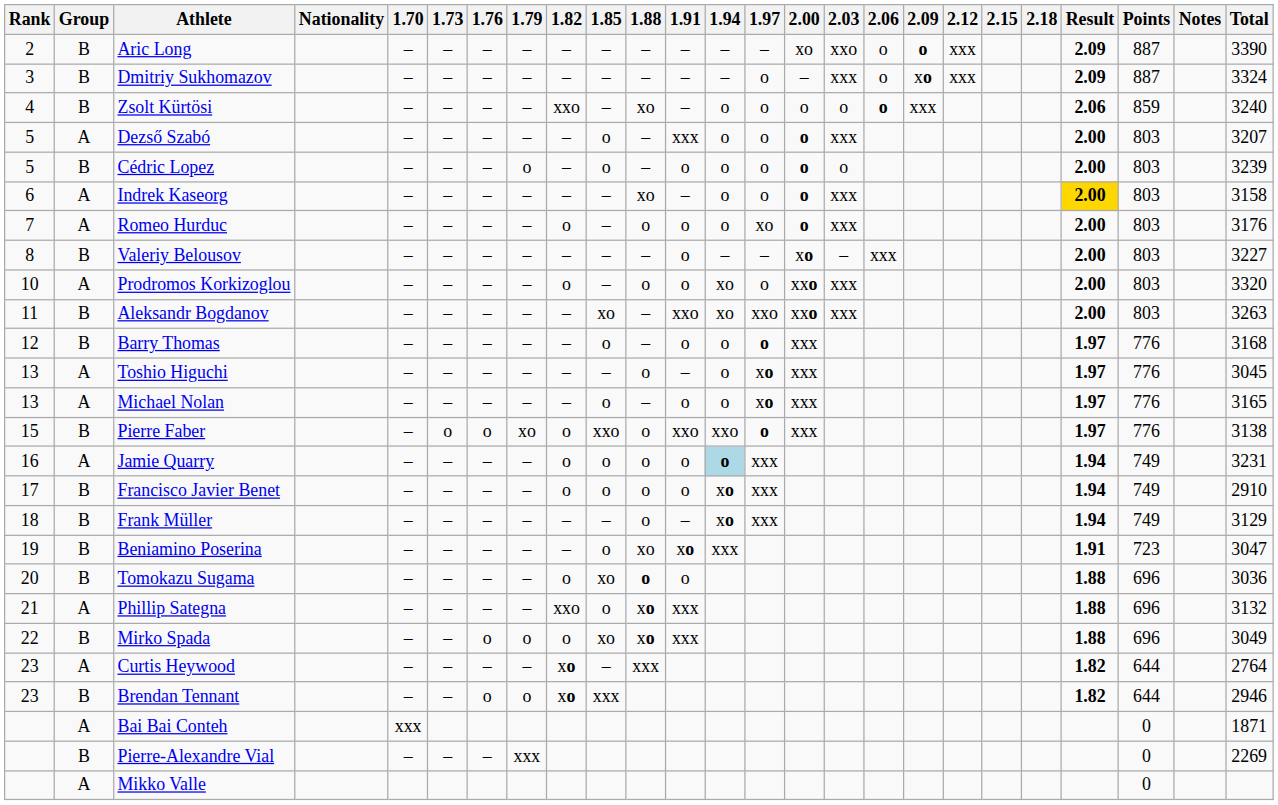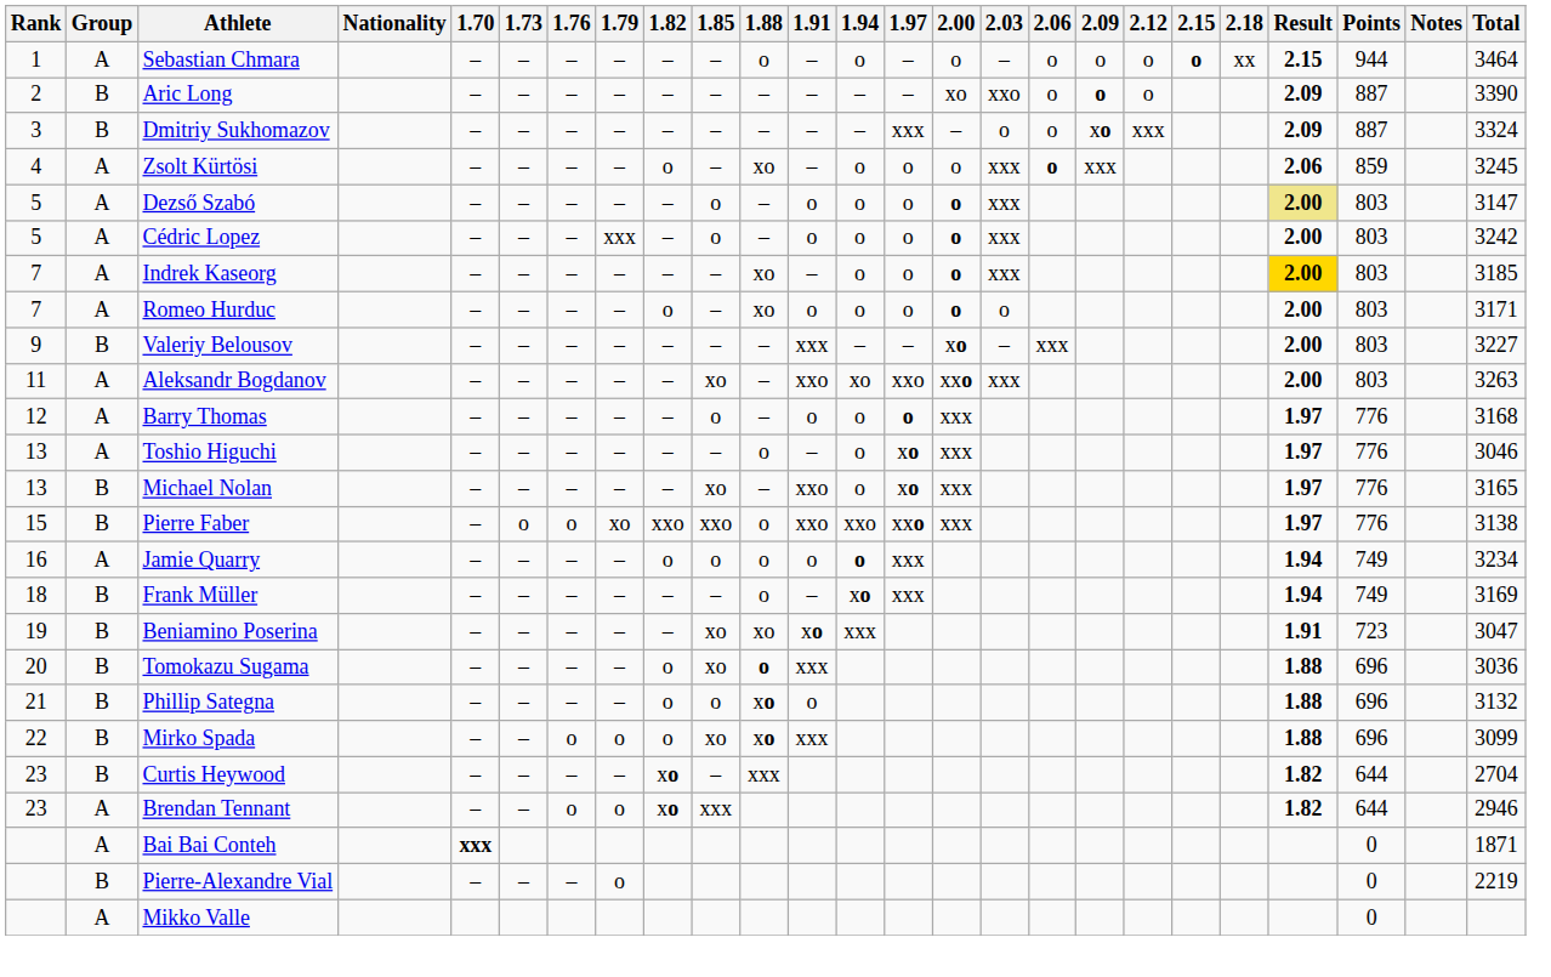 <table class="wikitable sortable" style="text-align:center;font-size:90%">
 <tr>
 <th>Rank</th>
 <th>Group</th>
 <th>Athlete</th>
 <th>Nationality</th>
 <th>1.70</th>
 <th>1.73</th>
 <th>1.76</th>
 <th>1.79</th>
 <th>1.82</th>
 <th>1.85</th>
 <th>1.88</th>
 <th>1.91</th>
 <th>1.94</th>
 <th>1.97</th>
 <th>2.00</th>
 <th>2.03</th>
 <th>2.06</th>
 <th>2.09</th>
 <th>2.12</th>
 <th>2.15</th>
 <th>2.18</th>
 <th>Result</th>
 <th>Points</th>
 <th>Notes</th>
 <th>Total</th>
 </tr>
 <tr>
+<td>1</td>
+<td>A</td>
+<td align="left"><a href='#'>Sebastian Chmara</a></td>
+<td align=left></td>
+<td>–</td>
+<td>–</td>
+<td>–</td>
+<td>–</td>
+<td>–</td>
+<td>–</td>
+<td>o</td>
+<td>–</td>
+<td>o</td>
+<td>–</td>
+<td>o</td>
+<td>–</td>
+<td>o</td>
+<td>o</td>
+<td>o</td>
+<td><strong>o</strong></td>
+<td>xx</td>
+<td><strong>2.15</strong></td>
+<td>944</td>
+<td></td>
+<td>3464</td>
+</tr>
+<tr>
 <td>2</td>
 <td>B</td>
 <td align="left"><a href='#'>Aric Long</a></td>
 <td align=left></td>
 <td>–</td>
 <td>–</td>
 <td>–</td>
 <td>–</td>
 <td>–</td>
 <td>–</td>
 <td>–</td>
 <td>–</td>
 <td>–</td>
 <td>–</td>
 <td>xo</td>
 <td>xxo</td>
 <td>o</td>
 <td><strong>o</strong></td>
-<td>xxx</td>
+<td>o</td>
 <td></td>
 <td></td>
 <td><strong>2.09</strong></td>
 <td>887</td>
 <td></td>
 <td>3390</td>
 </tr>
 <tr>
 <td>3</td>
 <td>B</td>
 <td align="left"><a href='#'>Dmitriy Sukhomazov</a></td>
 <td align=left></td>
 <td>–</td>
 <td>–</td>
 <td>–</td>
 <td>–</td>
 <td>–</td>
 <td>–</td>
 <td>–</td>
 <td>–</td>
 <td>–</td>
+<td>xxx</td>
+<td>–</td>
 <td>o</td>
-<td>–</td>
-<td>xxx</td>
 <td>o</td>
 <td>x<strong>o</strong></td>
 <td>xxx</td>
 <td></td>
 <td></td>
 <td><strong>2.09</strong></td>
 <td>887</td>
 <td></td>
 <td>3324</td>
 </tr>
 <tr>
 <td>4</td>
-<td>B</td>
+<td>A</td>
 <td align="left"><a href='#'>Zsolt Kürtösi</a></td>
 <td align=left></td>
 <td>–</td>
 <td>–</td>
 <td>–</td>
 <td>–</td>
-<td>xxo</td>
+<td>o</td>
 <td>–</td>
 <td>xo</td>
 <td>–</td>
 <td>o</td>
 <td>o</td>
 <td>o</td>
-<td>o</td>
+<td>xxx</td>
 <td><strong>o</strong></td>
 <td>xxx</td>
 <td></td>
 <td></td>
 <td></td>
 <td><strong>2.06</strong></td>
 <td>859</td>
 <td></td>
-<td>3240</td>
+<td>3245</td>
 </tr>
 <tr>
 <td>5</td>
 <td>A</td>
 <td align="left"><a href='#'>Dezső Szabó</a></td>
 <td align=left></td>
 <td>–</td>
 <td>–</td>
 <td>–</td>
 <td>–</td>
 <td>–</td>
 <td>o</td>
 <td>–</td>
+<td>o</td>
+<td>o</td>
+<td>o</td>
+<td><strong>o</strong></td>
 <td>xxx</td>
+<td></td>
+<td></td>
+<td></td>
+<td></td>
+<td></td>
+<td style="background: khaki;"><strong>2.00</strong></td>
+<td>803</td>
+<td></td>
+<td>3147</td>
+</tr>
+<tr>
+<td>5</td>
+<td>A</td>
+<td align="left"><a href='#'>Cédric Lopez</a></td>
+<td align=left></td>
+<td>–</td>
+<td>–</td>
+<td>–</td>
+<td>xxx</td>
+<td>–</td>
+<td>o</td>
+<td>–</td>
+<td>o</td>
 <td>o</td>
 <td>o</td>
 <td><strong>o</strong></td>
 <td>xxx</td>
 <td></td>
 <td></td>
 <td></td>
 <td></td>
 <td></td>
 <td><strong>2.00</strong></td>
 <td>803</td>
 <td></td>
-<td>3207</td>
+<td>3242</td>
 </tr>
 <tr>
-<td>5</td>
-<td>B</td>
-<td align="left"><a href='#'>Cédric Lopez</a></td>
-<td align=left></td>
-<td>–</td>
-<td>–</td>
-<td>–</td>
-<td>o</td>
-<td>–</td>
-<td>o</td>
-<td>–</td>
-<td>o</td>
-<td>o</td>
-<td>o</td>
-<td><strong>o</strong></td>
-<td>o</td>
-<td></td>
-<td></td>
-<td></td>
-<td></td>
-<td></td>
-<td><strong>2.00</strong></td>
-<td>803</td>
-<td></td>
-<td>3239</td>
-</tr>
-<tr>
-<td>6</td>
+<td>7</td>
 <td>A</td>
 <td align="left"><a href='#'>Indrek Kaseorg</a></td>
 <td align=left></td>
 <td>–</td>
 <td>–</td>
 <td>–</td>
 <td>–</td>
 <td>–</td>
 <td>–</td>
 <td>xo</td>
 <td>–</td>
 <td>o</td>
 <td>o</td>
 <td><strong>o</strong></td>
 <td>xxx</td>
 <td></td>
 <td></td>
 <td></td>
 <td></td>
 <td></td>
 <td style="background: gold;"><strong>2.00</strong></td>
 <td>803</td>
 <td></td>
-<td>3158</td>
+<td>3185</td>
 </tr>
 <tr>
 <td>7</td>
 <td>A</td>
 <td align="left"><a href='#'>Romeo Hurduc</a></td>
 <td align=left></td>
 <td>–</td>
 <td>–</td>
 <td>–</td>
 <td>–</td>
 <td>o</td>
 <td>–</td>
+<td>xo</td>
 <td>o</td>
 <td>o</td>
 <td>o</td>
-<td>xo</td>
 <td><strong>o</strong></td>
-<td>xxx</td>
+<td>o</td>
 <td></td>
 <td></td>
 <td></td>
 <td></td>
 <td></td>
 <td><strong>2.00</strong></td>
 <td>803</td>
 <td></td>
-<td>3176</td>
+<td>3171</td>
 </tr>
 <tr>
-<td>8</td>
+<td>9</td>
 <td>B</td>
 <td align="left"><a href='#'>Valeriy Belousov</a></td>
 <td align=left></td>
 <td>–</td>
 <td>–</td>
 <td>–</td>
 <td>–</td>
 <td>–</td>
 <td>–</td>
 <td>–</td>
-<td>o</td>
+<td>xxx</td>
 <td>–</td>
 <td>–</td>
 <td>x<strong>o</strong></td>
 <td>–</td>
 <td>xxx</td>
 <td></td>
 <td></td>
 <td></td>
 <td></td>
 <td><strong>2.00</strong></td>
 <td>803</td>
 <td></td>
 <td>3227</td>
 </tr>
 <tr>
-<td>10</td>
+<td>11</td>
 <td>A</td>
-<td align="left"><a href='#'>Prodromos Korkizoglou</a></td>
-<td align=left></td>
-<td>–</td>
-<td>–</td>
-<td>–</td>
-<td>–</td>
-<td>o</td>
-<td>–</td>
-<td>o</td>
-<td>o</td>
-<td>xo</td>
-<td>o</td>
-<td>xx<strong>o</strong></td>
-<td>xxx</td>
-<td></td>
-<td></td>
-<td></td>
-<td></td>
-<td></td>
-<td><strong>2.00</strong></td>
-<td>803</td>
-<td></td>
-<td>3320</td>
-</tr>
-<tr>
-<td>11</td>
-<td>B</td>
 <td align="left"><a href='#'>Aleksandr Bogdanov</a></td>
 <td align=left></td>
 <td>–</td>
 <td>–</td>
 <td>–</td>
 <td>–</td>
 <td>–</td>
 <td>xo</td>
 <td>–</td>
 <td>xxo</td>
 <td>xo</td>
 <td>xxo</td>
 <td>xx<strong>o</strong></td>
 <td>xxx</td>
 <td></td>
 <td></td>
 <td></td>
 <td></td>
 <td></td>
 <td><strong>2.00</strong></td>
 <td>803</td>
 <td></td>
 <td>3263</td>
 </tr>
 <tr>
 <td>12</td>
-<td>B</td>
+<td>A</td>
 <td align="left"><a href='#'>Barry Thomas</a></td>
 <td align=left></td>
 <td>–</td>
 <td>–</td>
 <td>–</td>
 <td>–</td>
 <td>–</td>
 <td>o</td>
 <td>–</td>
 <td>o</td>
 <td>o</td>
 <td><strong>o</strong></td>
 <td>xxx</td>
 <td></td>
 <td></td>
 <td></td>
 <td></td>
 <td></td>
 <td></td>
 <td><strong>1.97</strong></td>
 <td>776</td>
 <td></td>
 <td>3168</td>
 </tr>
 <tr>
 <td>13</td>
 <td>A</td>
 <td align="left"><a href='#'>Toshio Higuchi</a></td>
 <td align=left></td>
 <td>–</td>
 <td>–</td>
 <td>–</td>
 <td>–</td>
 <td>–</td>
 <td>–</td>
 <td>o</td>
 <td>–</td>
 <td>o</td>
 <td>x<strong>o</strong></td>
 <td>xxx</td>
 <td></td>
 <td></td>
 <td></td>
 <td></td>
 <td></td>
 <td></td>
 <td><strong>1.97</strong></td>
 <td>776</td>
 <td></td>
-<td>3045</td>
+<td>3046</td>
 </tr>
 <tr>
 <td>13</td>
-<td>A</td>
+<td>B</td>
 <td align="left"><a href='#'>Michael Nolan</a></td>
 <td align=left></td>
 <td>–</td>
 <td>–</td>
 <td>–</td>
 <td>–</td>
 <td>–</td>
-<td>o</td>
+<td>xo</td>
 <td>–</td>
-<td>o</td>
+<td>xxo</td>
 <td>o</td>
 <td>x<strong>o</strong></td>
 <td>xxx</td>
 <td></td>
 <td></td>
 <td></td>
 <td></td>
 <td></td>
 <td></td>
 <td><strong>1.97</strong></td>
 <td>776</td>
 <td></td>
 <td>3165</td>
 </tr>
 <tr>
 <td>15</td>
 <td>B</td>
 <td align="left"><a href='#'>Pierre Faber</a></td>
 <td align=left></td>
 <td>–</td>
 <td>o</td>
 <td>o</td>
 <td>xo</td>
-<td>o</td>
+<td>xxo</td>
 <td>xxo</td>
 <td>o</td>
 <td>xxo</td>
 <td>xxo</td>
-<td><strong>o</strong></td>
+<td>xx<strong>o</strong></td>
 <td>xxx</td>
 <td></td>
 <td></td>
 <td></td>
 <td></td>
 <td></td>
 <td></td>
 <td><strong>1.97</strong></td>
 <td>776</td>
 <td></td>
 <td>3138</td>
 </tr>
 <tr>
 <td>16</td>
 <td>A</td>
 <td align="left"><a href='#'>Jamie Quarry</a></td>
 <td align=left></td>
 <td>–</td>
 <td>–</td>
 <td>–</td>
 <td>–</td>
 <td>o</td>
 <td>o</td>
 <td>o</td>
 <td>o</td>
-<td style="background: lightblue;"><strong>o</strong></td>
+<td><strong>o</strong></td>
 <td>xxx</td>
 <td></td>
 <td></td>
 <td></td>
 <td></td>
 <td></td>
 <td></td>
 <td></td>
 <td><strong>1.94</strong></td>
 <td>749</td>
 <td></td>
-<td>3231</td>
-</tr>
-<tr>
-<td>17</td>
-<td>B</td>
-<td align="left"><a href='#'>Francisco Javier Benet</a></td>
-<td align=left></td>
-<td>–</td>
-<td>–</td>
-<td>–</td>
-<td>–</td>
-<td>o</td>
-<td>o</td>
-<td>o</td>
-<td>o</td>
-<td>x<strong>o</strong></td>
-<td>xxx</td>
-<td></td>
-<td></td>
-<td></td>
-<td></td>
-<td></td>
-<td></td>
-<td></td>
-<td><strong>1.94</strong></td>
-<td>749</td>
-<td></td>
-<td>2910</td>
+<td>3234</td>
 </tr>
 <tr>
 <td>18</td>
 <td>B</td>
 <td align="left"><a href='#'>Frank Müller</a></td>
 <td align=left></td>
 <td>–</td>
 <td>–</td>
 <td>–</td>
 <td>–</td>
 <td>–</td>
 <td>–</td>
 <td>o</td>
 <td>–</td>
 <td>x<strong>o</strong></td>
 <td>xxx</td>
 <td></td>
 <td></td>
 <td></td>
 <td></td>
 <td></td>
 <td></td>
 <td></td>
 <td><strong>1.94</strong></td>
 <td>749</td>
 <td></td>
-<td>3129</td>
+<td>3169</td>
 </tr>
 <tr>
 <td>19</td>
 <td>B</td>
 <td align="left"><a href='#'>Beniamino Poserina</a></td>
 <td align=left></td>
 <td>–</td>
 <td>–</td>
 <td>–</td>
 <td>–</td>
 <td>–</td>
-<td>o</td>
+<td>xo</td>
 <td>xo</td>
 <td>x<strong>o</strong></td>
 <td>xxx</td>
 <td></td>
 <td></td>
 <td></td>
 <td></td>
 <td></td>
 <td></td>
 <td></td>
 <td></td>
 <td><strong>1.91</strong></td>
 <td>723</td>
 <td></td>
 <td>3047</td>
 </tr>
 <tr>
 <td>20</td>
 <td>B</td>
 <td align="left"><a href='#'>Tomokazu Sugama</a></td>
 <td align=left></td>
 <td>–</td>
 <td>–</td>
 <td>–</td>
 <td>–</td>
 <td>o</td>
 <td>xo</td>
 <td><strong>o</strong></td>
-<td>o</td>
+<td>xxx</td>
 <td></td>
 <td></td>
 <td></td>
 <td></td>
 <td></td>
 <td></td>
 <td></td>
 <td></td>
 <td></td>
 <td><strong>1.88</strong></td>
 <td>696</td>
 <td></td>
 <td>3036</td>
 </tr>
 <tr>
 <td>21</td>
-<td>A</td>
+<td>B</td>
 <td align="left"><a href='#'>Phillip Sategna</a></td>
 <td align=left></td>
 <td>–</td>
 <td>–</td>
 <td>–</td>
 <td>–</td>
-<td>xxo</td>
+<td>o</td>
 <td>o</td>
 <td>x<strong>o</strong></td>
-<td>xxx</td>
+<td>o</td>
 <td></td>
 <td></td>
 <td></td>
 <td></td>
 <td></td>
 <td></td>
 <td></td>
 <td></td>
 <td></td>
 <td><strong>1.88</strong></td>
 <td>696</td>
 <td></td>
 <td>3132</td>
 </tr>
 <tr>
 <td>22</td>
 <td>B</td>
 <td align="left"><a href='#'>Mirko Spada</a></td>
 <td align=left></td>
 <td>–</td>
 <td>–</td>
 <td>o</td>
 <td>o</td>
 <td>o</td>
 <td>xo</td>
 <td>x<strong>o</strong></td>
 <td>xxx</td>
 <td></td>
 <td></td>
 <td></td>
 <td></td>
 <td></td>
 <td></td>
 <td></td>
 <td></td>
 <td></td>
 <td><strong>1.88</strong></td>
 <td>696</td>
 <td></td>
-<td>3049</td>
+<td>3099</td>
 </tr>
 <tr>
 <td>23</td>
-<td>A</td>
+<td>B</td>
 <td align="left"><a href='#'>Curtis Heywood</a></td>
 <td align=left></td>
 <td>–</td>
 <td>–</td>
 <td>–</td>
 <td>–</td>
 <td>x<strong>o</strong></td>
 <td>–</td>
 <td>xxx</td>
 <td></td>
 <td></td>
 <td></td>
 <td></td>
 <td></td>
 <td></td>
 <td></td>
 <td></td>
 <td></td>
 <td></td>
 <td><strong>1.82</strong></td>
 <td>644</td>
 <td></td>
-<td>2764</td>
+<td>2704</td>
 </tr>
 <tr>
 <td>23</td>
-<td>B</td>
+<td>A</td>
 <td align="left"><a href='#'>Brendan Tennant</a></td>
 <td align=left></td>
 <td>–</td>
 <td>–</td>
 <td>o</td>
 <td>o</td>
 <td>x<strong>o</strong></td>
 <td>xxx</td>
 <td></td>
 <td></td>
 <td></td>
 <td></td>
 <td></td>
 <td></td>
 <td></td>
 <td></td>
 <td></td>
 <td></td>
 <td></td>
 <td><strong>1.82</strong></td>
 <td>644</td>
 <td></td>
 <td>2946</td>
 </tr>
 <tr>
 <td></td>
 <td>A</td>
 <td align="left"><a href='#'>Bai Bai Conteh</a></td>
 <td align=left></td>
-<td>xxx</td>
+<td><strong>xxx</strong></td>
 <td></td>
 <td></td>
 <td></td>
 <td></td>
 <td></td>
 <td></td>
 <td></td>
 <td></td>
 <td></td>
 <td></td>
 <td></td>
 <td></td>
 <td></td>
 <td></td>
 <td></td>
 <td></td>
 <td><strong></strong></td>
 <td>0</td>
 <td></td>
 <td>1871</td>
 </tr>
 <tr>
 <td></td>
 <td>B</td>
 <td align="left"><a href='#'>Pierre-Alexandre Vial</a></td>
 <td align=left></td>
 <td>–</td>
 <td>–</td>
 <td>–</td>
-<td>xxx</td>
+<td>o</td>
 <td></td>
 <td></td>
 <td></td>
 <td></td>
 <td></td>
 <td></td>
 <td></td>
 <td></td>
 <td></td>
 <td></td>
 <td></td>
 <td></td>
 <td></td>
 <td><strong></strong></td>
 <td>0</td>
 <td></td>
-<td>2269</td>
+<td>2219</td>
 </tr>
 <tr>
 <td></td>
 <td>A</td>
 <td align="left"><a href='#'>Mikko Valle</a></td>
 <td align=left></td>
 <td></td>
 <td></td>
 <td></td>
 <td></td>
 <td></td>
 <td></td>
 <td></td>
 <td></td>
 <td></td>
 <td></td>
 <td></td>
 <td></td>
 <td></td>
 <td></td>
 <td></td>
 <td></td>
 <td></td>
 <td><strong></strong></td>
 <td>0</td>
 <td></td>
 <td></td>
 </tr>
 </table>
